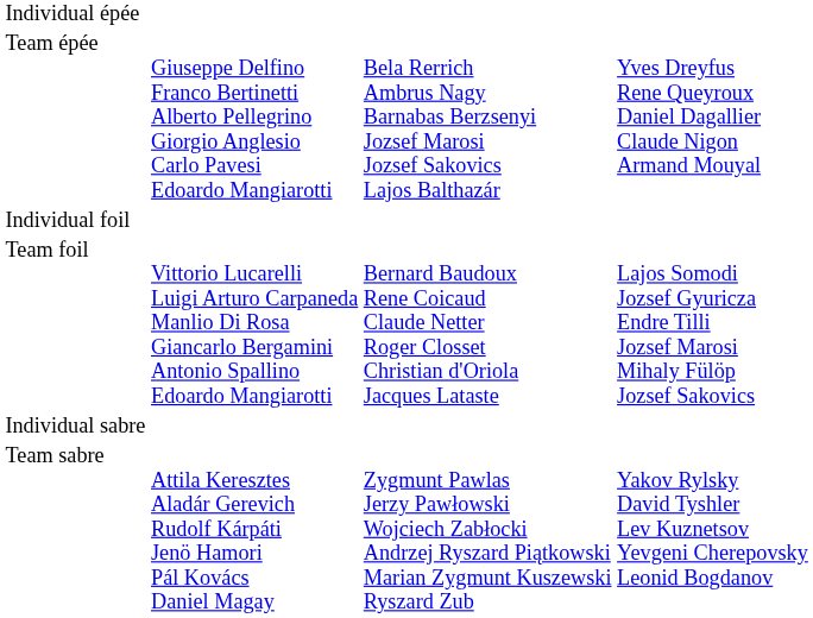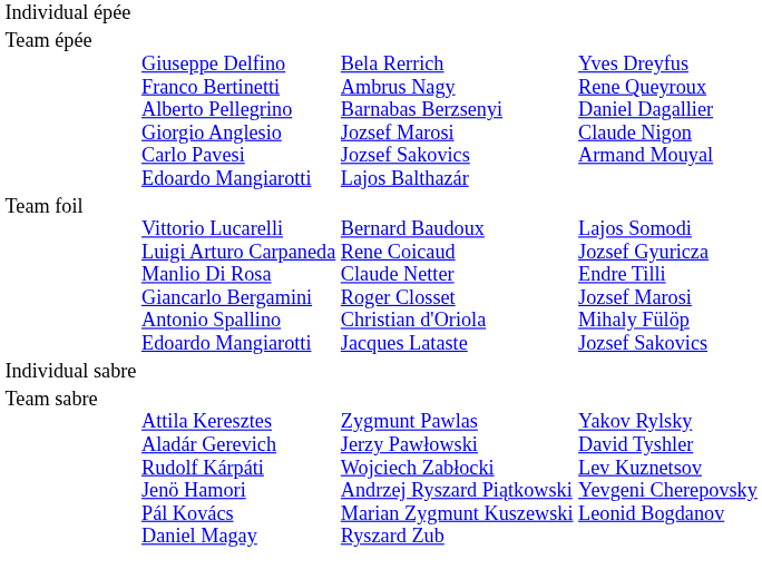 <table>
 <tr>
 <td>Individual épée<br></td>
 <td></td>
 <td></td>
 <td></td>
 </tr>
 <tr valign="top">
 <td>Team épée<br></td>
 <td><br><a href='#'>Giuseppe Delfino</a><br><a href='#'>Franco Bertinetti</a><br><a href='#'>Alberto Pellegrino</a><br><a href='#'>Giorgio Anglesio</a><br><a href='#'>Carlo Pavesi</a><br><a href='#'>Edoardo Mangiarotti</a></td>
 <td><br><a href='#'>Bela Rerrich</a><br><a href='#'>Ambrus Nagy</a><br><a href='#'>Barnabas Berzsenyi</a><br><a href='#'>Jozsef Marosi</a><br><a href='#'>Jozsef Sakovics</a><br><a href='#'>Lajos Balthazár</a></td>
 <td valign=top><br><a href='#'>Yves Dreyfus</a><br><a href='#'>Rene Queyroux</a><br><a href='#'>Daniel Dagallier</a><br><a href='#'>Claude Nigon</a><br><a href='#'>Armand Mouyal</a></td>
-</tr>
-<tr>
-<td>Individual foil<br></td>
-<td></td>
-<td></td>
-<td></td>
 </tr>
 <tr valign="top">
 <td>Team foil<br></td>
 <td><br><a href='#'>Vittorio Lucarelli</a><br><a href='#'>Luigi Arturo Carpaneda</a><br><a href='#'>Manlio Di Rosa</a><br><a href='#'>Giancarlo Bergamini</a><br><a href='#'>Antonio Spallino</a><br><a href='#'>Edoardo Mangiarotti</a></td>
 <td><br><a href='#'>Bernard Baudoux</a><br><a href='#'>Rene Coicaud</a><br><a href='#'>Claude Netter</a><br><a href='#'>Roger Closset</a><br><a href='#'>Christian d'Oriola</a><br><a href='#'>Jacques Lataste</a></td>
 <td><br><a href='#'>Lajos Somodi</a><br><a href='#'>Jozsef Gyuricza</a><br><a href='#'>Endre Tilli</a><br><a href='#'>Jozsef Marosi</a><br><a href='#'>Mihaly Fülöp</a><br><a href='#'>Jozsef Sakovics</a></td>
 </tr>
 <tr>
 <td>Individual sabre<br></td>
 <td></td>
 <td></td>
 <td></td>
 </tr>
 <tr valign="top">
 <td>Team sabre<br></td>
 <td><br><a href='#'>Attila Keresztes</a><br><a href='#'>Aladár Gerevich</a><br><a href='#'>Rudolf Kárpáti</a><br><a href='#'>Jenö Hamori</a><br><a href='#'>Pál Kovács</a><br><a href='#'>Daniel Magay</a></td>
 <td><br><a href='#'>Zygmunt Pawlas</a><br><a href='#'>Jerzy Pawłowski</a><br><a href='#'>Wojciech Zabłocki</a><br><a href='#'>Andrzej Ryszard Piątkowski</a><br><a href='#'>Marian Zygmunt Kuszewski</a><br><a href='#'>Ryszard Zub</a></td>
 <td valign=top><br><a href='#'>Yakov Rylsky</a><br><a href='#'>David Tyshler</a><br><a href='#'>Lev Kuznetsov</a><br><a href='#'>Yevgeni Cherepovsky</a><br><a href='#'>Leonid Bogdanov</a></td>
 </tr>
 <tr>
 </tr>
 </table>
